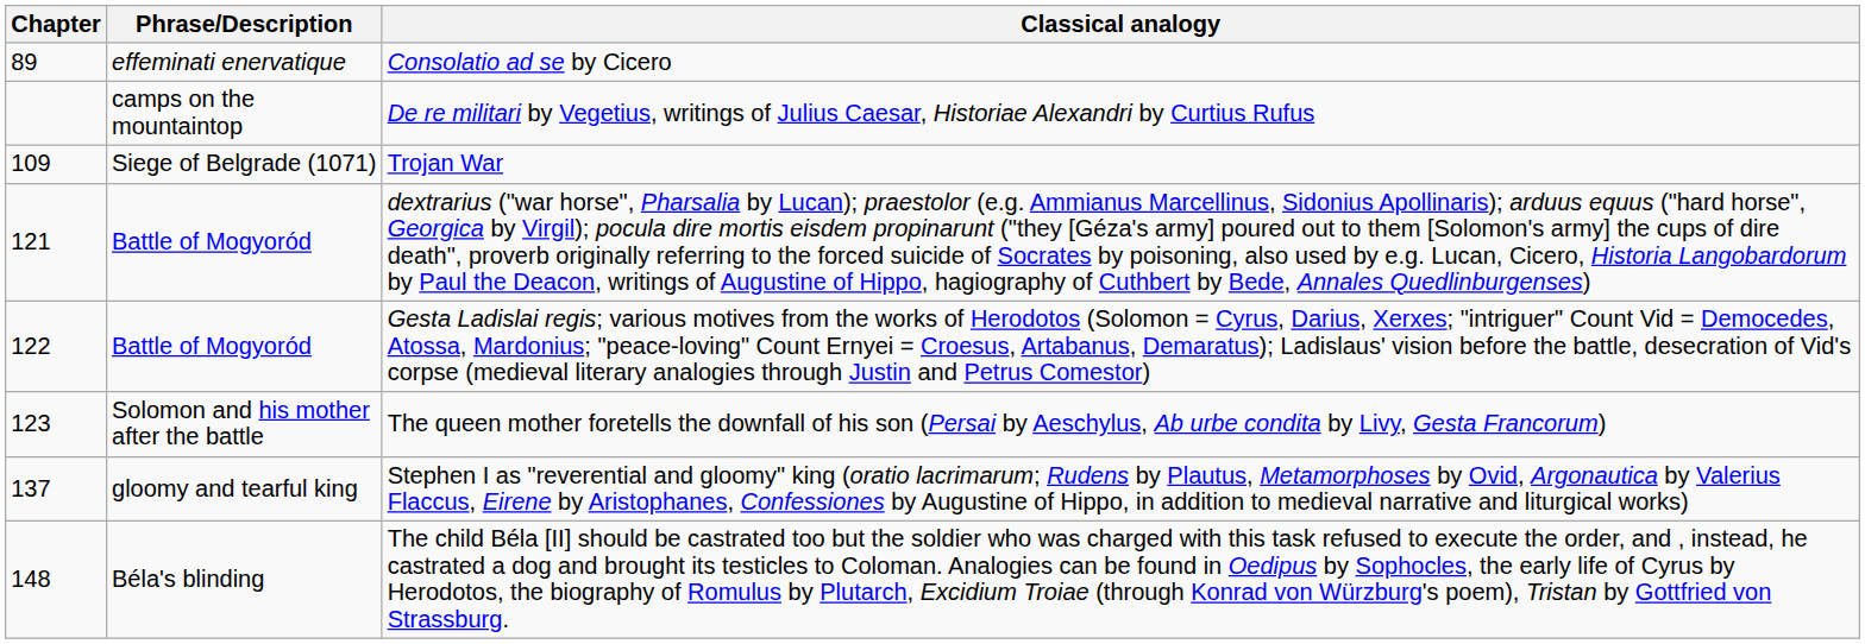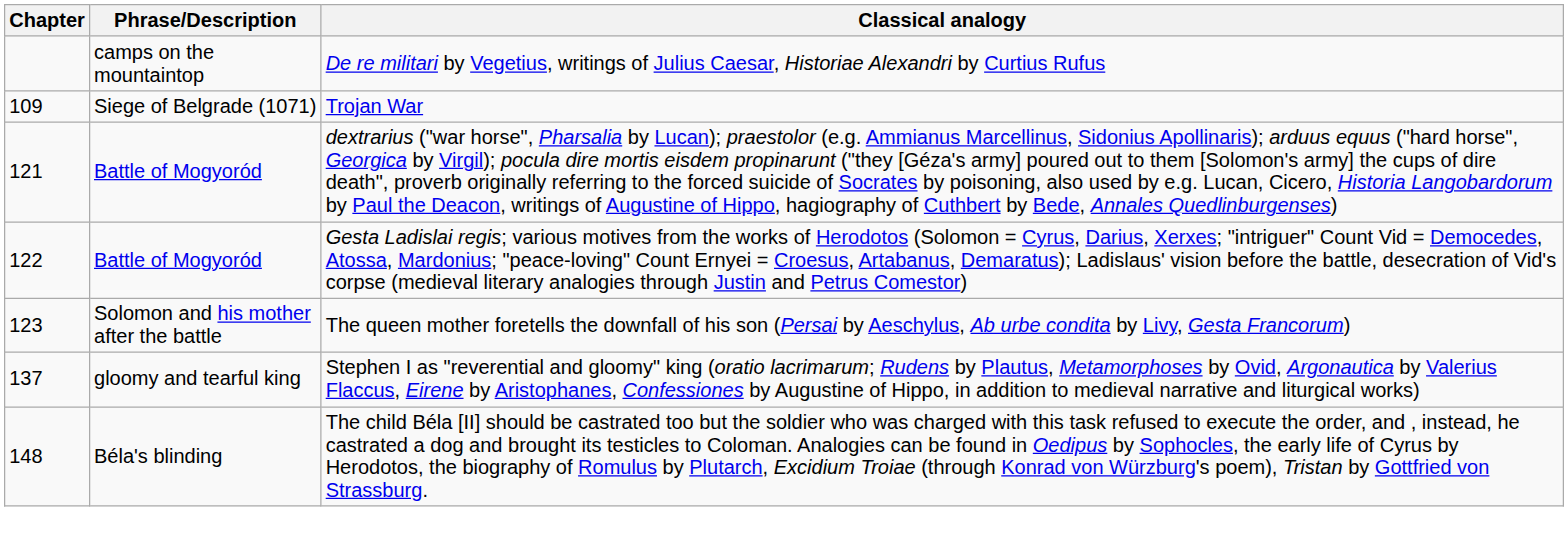 <table class="wikitable">
 <tr>
 <th>Chapter</th>
 <th>Phrase/Description</th>
 <th>Classical analogy</th>
-</tr>
-<tr>
-<td>89</td>
-<td><em>effeminati enervatique</em></td>
-<td><em><a href='#'>Consolatio ad se</a></em> by Cicero</td>
 </tr>
 <tr>
 <td></td>
 <td>camps on the mountaintop</td>
 <td><em><a href='#'>De re militari</a></em> by <a href='#'>Vegetius</a>, writings of <a href='#'>Julius Caesar</a>, <em>Historiae Alexandri</em> by <a href='#'>Curtius Rufus</a></td>
 </tr>
 <tr>
 <td>109</td>
 <td>Siege of Belgrade (1071)</td>
 <td><a href='#'>Trojan War</a></td>
 </tr>
 <tr>
 <td>121</td>
 <td><a href='#'>Battle of Mogyoród</a></td>
 <td><em>dextrarius</em> ("war horse", <em><a href='#'>Pharsalia</a></em> by <a href='#'>Lucan</a>); <em>praestolor</em> (e.g. <a href='#'>Ammianus Marcellinus</a>, <a href='#'>Sidonius Apollinaris</a>); <em>arduus equus</em> ("hard horse", <em><a href='#'>Georgica</a></em> by <a href='#'>Virgil</a>); <em>pocula dire mortis eisdem propinarunt</em> ("they [Géza's army] poured out to them [Solomon's army] the cups of dire death", proverb originally referring to the forced suicide of <a href='#'>Socrates</a> by poisoning, also used by e.g. Lucan, Cicero, <em><a href='#'>Historia Langobardorum</a></em> by <a href='#'>Paul the Deacon</a>, writings of <a href='#'>Augustine of Hippo</a>, hagiography of <a href='#'>Cuthbert</a> by <a href='#'>Bede</a>, <em><a href='#'>Annales Quedlinburgenses</a></em>)</td>
 </tr>
 <tr>
 <td>122</td>
 <td><a href='#'>Battle of Mogyoród</a></td>
 <td><em>Gesta Ladislai regis</em>; various motives from the works of <a href='#'>Herodotos</a> (Solomon = <a href='#'>Cyrus</a>, <a href='#'>Darius</a>, <a href='#'>Xerxes</a>; "intriguer" Count Vid = <a href='#'>Democedes</a>, <a href='#'>Atossa</a>, <a href='#'>Mardonius</a>; "peace-loving" Count Ernyei = <a href='#'>Croesus</a>, <a href='#'>Artabanus</a>, <a href='#'>Demaratus</a>); Ladislaus' vision before the battle, desecration of Vid's corpse (medieval literary analogies through <a href='#'>Justin</a> and <a href='#'>Petrus Comestor</a>)</td>
 </tr>
 <tr>
 <td>123</td>
 <td>Solomon and <a href='#'>his mother</a> after the battle</td>
 <td>The queen mother foretells the downfall of his son (<em><a href='#'>Persai</a></em> by <a href='#'>Aeschylus</a>, <em><a href='#'>Ab urbe condita</a></em> by <a href='#'>Livy</a>, <em><a href='#'>Gesta Francorum</a></em>)</td>
 </tr>
 <tr>
 <td>137</td>
 <td>gloomy and tearful king</td>
 <td>Stephen I as "reverential and gloomy" king (<em>oratio lacrimarum</em>; <em><a href='#'>Rudens</a></em> by <a href='#'>Plautus</a>, <em><a href='#'>Metamorphoses</a></em> by <a href='#'>Ovid</a>, <em><a href='#'>Argonautica</a></em> by <a href='#'>Valerius Flaccus</a>, <em><a href='#'>Eirene</a></em> by <a href='#'>Aristophanes</a>, <em><a href='#'>Confessiones</a></em> by Augustine of Hippo, in addition to medieval narrative and liturgical works)</td>
 </tr>
 <tr>
 <td>148</td>
 <td>Béla's blinding</td>
 <td>The child Béla [II] should be castrated too but the soldier who was charged with this task refused to execute the order, and , instead, he castrated a dog and brought its testicles to Coloman. Analogies can be found in <em><a href='#'>Oedipus</a></em> by <a href='#'>Sophocles</a>, the early life of Cyrus by Herodotos, the biography of <a href='#'>Romulus</a> by <a href='#'>Plutarch</a>, <em>Excidium Troiae</em> (through <a href='#'>Konrad von Würzburg</a>'s poem), <em>Tristan</em> by <a href='#'>Gottfried von Strassburg</a>.</td>
 </tr>
 </table>
